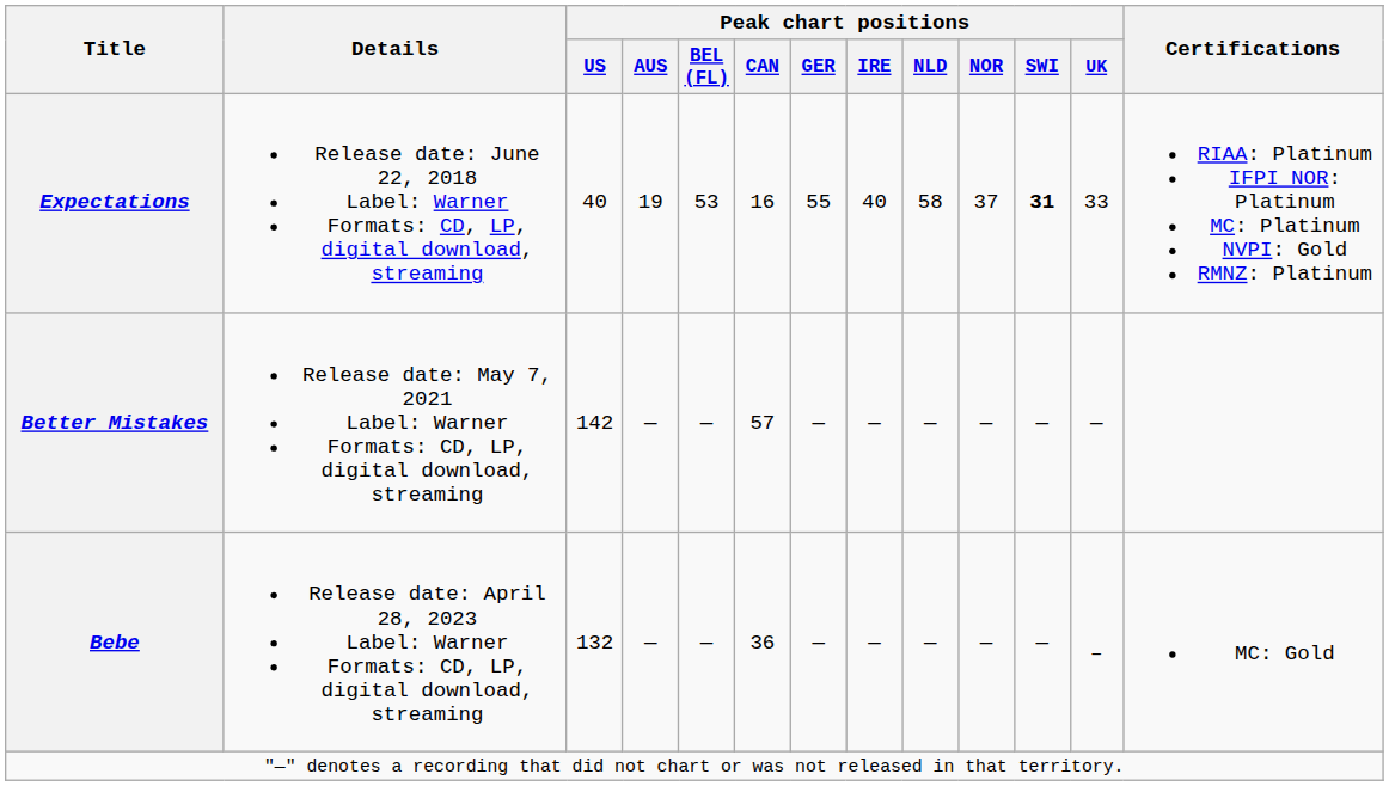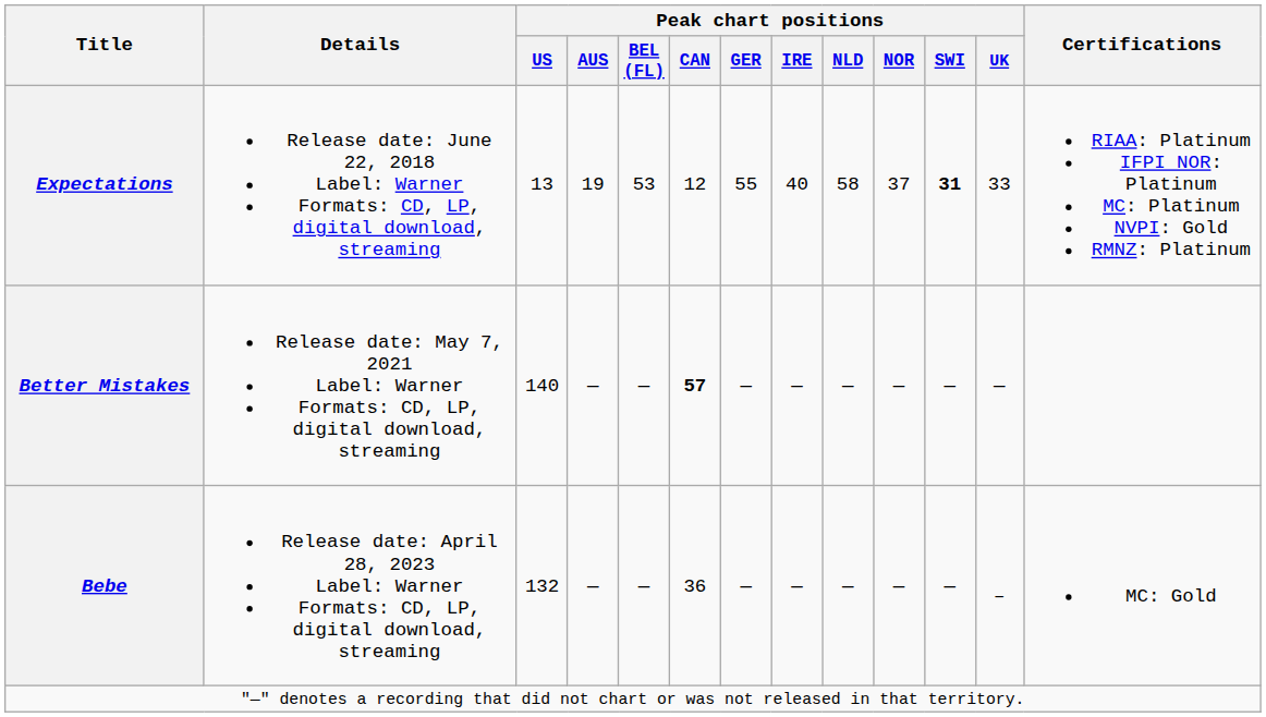 <table class="wikitable plainrowheaders" style="text-align:center;">
 <tr>
 <th scope="col" rowspan="2" style="width:10em;">Title</th>
 <th scope="col" rowspan="2" style="width:16em;">Details</th>
 <th scope="col" colspan="10">Peak chart positions</th>
 <th scope="col" rowspan="2" style="width:12em;">Certifications</th>
 </tr>
 <tr>
 <th scope="col" style="width:2.5em; font-size:90%;"><a href='#'>US</a><br></th>
 <th scope="col" style="width:2.5em; font-size:90%;"><a href='#'>AUS</a><br></th>
 <th scope="col" style="width:2.5em; font-size:90%;"><a href='#'>BEL<br>(FL)</a><br></th>
 <th scope="col" style="width:2.5em; font-size:90%;"><a href='#'>CAN</a><br></th>
 <th scope="col" style="width:2.5em; font-size:90%;"><a href='#'>GER</a><br></th>
 <th scope="col" style="width:2.5em; font-size:90%;"><a href='#'>IRE</a><br></th>
 <th scope="col" style="width:2.5em; font-size:90%;"><a href='#'>NLD</a><br></th>
 <th scope="col" style="width:2.5em; font-size:90%;"><a href='#'>NOR</a><br></th>
 <th scope="col" style="width:2.5em;font-size:90%;"><a href='#'>SWI</a><br></th>
 <th scope="col" style="width:2.5em; font-size:85%;"><a href='#'>UK</a><br></th>
 </tr>
 <tr>
 <th scope="row"><em><a href='#'>Expectations</a></em></th>
 <td><br><ul><li>Release date: June 22, 2018</li><li>Label: <a href='#'>Warner</a></li><li>Formats: <a href='#'>CD</a>, <a href='#'>LP</a>, <a href='#'>digital download</a>, <a href='#'>streaming</a></li></ul></td>
-<td>40</td>
+<td>13</td>
 <td>19</td>
 <td>53</td>
-<td>16</td>
+<td>12</td>
 <td>55</td>
 <td>40</td>
 <td>58</td>
 <td>37</td>
 <td><strong>31</strong></td>
 <td>33</td>
 <td><br><ul><li><a href='#'>RIAA</a>: Platinum</li><li><a href='#'>IFPI NOR</a>: Platinum</li><li><a href='#'>MC</a>: Platinum</li><li><a href='#'>NVPI</a>: Gold</li><li><a href='#'>RMNZ</a>: Platinum</li></ul></td>
 </tr>
 <tr>
 <th scope="row"><em><a href='#'>Better Mistakes</a></em></th>
 <td><br><ul><li>Release date: May 7, 2021</li><li>Label: Warner</li><li>Formats: CD, LP, digital download, streaming</li></ul></td>
-<td>142</td>
+<td>140</td>
 <td>—</td>
 <td>—</td>
-<td>57</td>
+<td><strong>57</strong></td>
 <td>—</td>
 <td>—</td>
 <td>—</td>
 <td>—</td>
 <td>—</td>
 <td>—</td>
 <td></td>
 </tr>
 <tr>
 <th scope="row"><em><a href='#'>Bebe</a></em></th>
 <td><br><ul><li>Release date: April 28, 2023</li><li>Label: Warner</li><li>Formats: CD, LP, digital download, streaming</li></ul></td>
 <td>132</td>
 <td>—</td>
 <td>—</td>
 <td>36</td>
 <td>—</td>
 <td>—</td>
 <td>—</td>
 <td>—</td>
 <td>—</td>
 <td><br>–</td>
 <td><br><ul><li>MC: Gold</li></ul></td>
 </tr>
 <tr>
 <td colspan="14" style="font-size:85%">"—" denotes a recording that did not chart or was not released in that territory.</td>
 </tr>
 </table>
